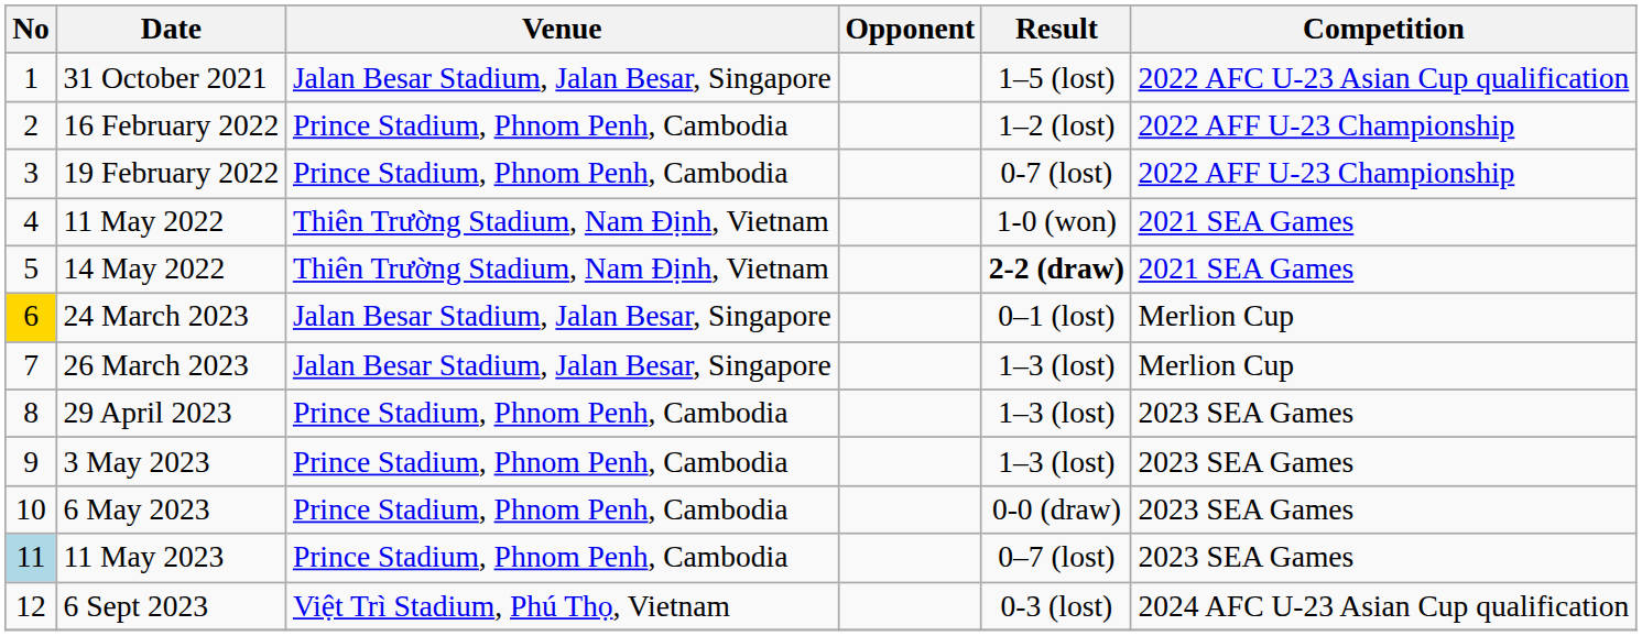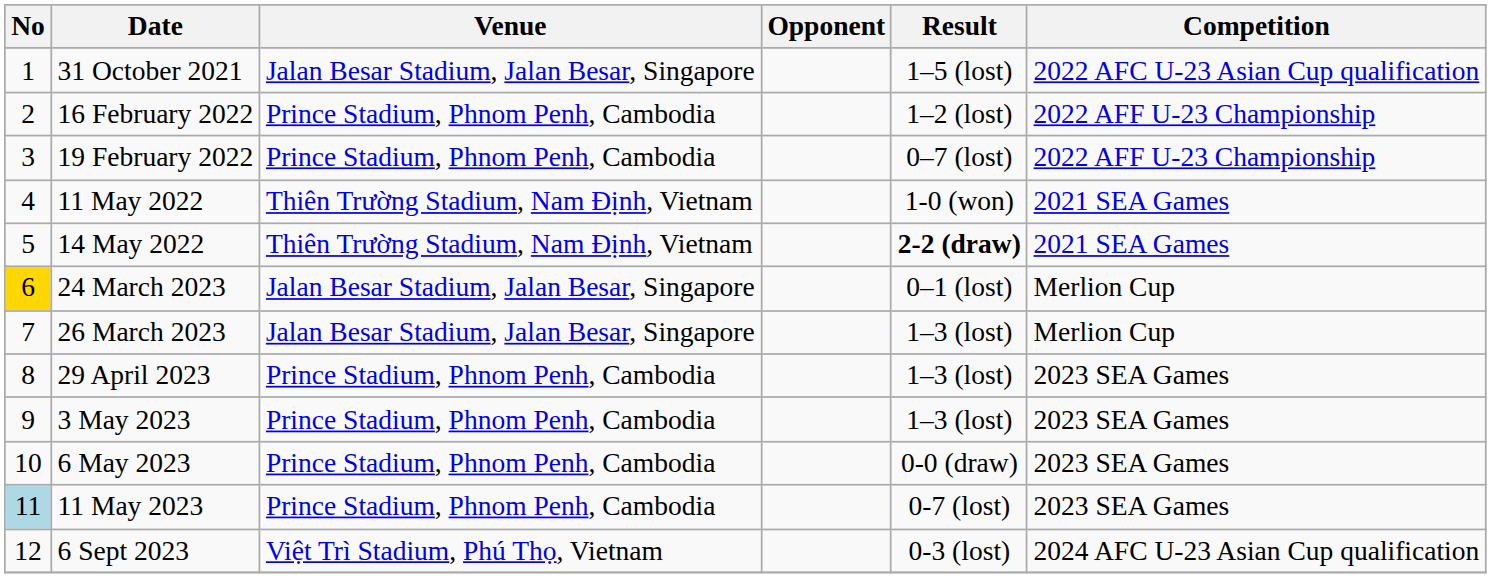 <table class="wikitable">
 <tr>
 <th>No</th>
 <th>Date</th>
 <th>Venue</th>
 <th>Opponent</th>
 <th>Result</th>
 <th>Competition</th>
 </tr>
 <tr>
 <td align=center>1</td>
 <td>31 October 2021</td>
 <td><a href='#'>Jalan Besar Stadium</a>, <a href='#'>Jalan Besar</a>, Singapore</td>
 <td></td>
 <td align=center>1–5 (lost)</td>
 <td><a href='#'>2022 AFC U-23 Asian Cup qualification</a></td>
 </tr>
 <tr>
 <td align=center>2</td>
 <td>16 February 2022</td>
 <td><a href='#'>Prince Stadium</a>, <a href='#'>Phnom Penh</a>, Cambodia</td>
 <td></td>
 <td align=center>1–2 (lost)</td>
 <td><a href='#'>2022 AFF U-23 Championship</a></td>
 </tr>
 <tr>
 <td align=center>3</td>
 <td>19 February 2022</td>
 <td><a href='#'>Prince Stadium</a>, <a href='#'>Phnom Penh</a>, Cambodia</td>
 <td></td>
-<td align=center>0-7 (lost)</td>
+<td align=center>0–7 (lost)</td>
 <td><a href='#'>2022 AFF U-23 Championship</a></td>
 </tr>
 <tr>
 <td align=center>4</td>
 <td>11 May 2022</td>
 <td><a href='#'>Thiên Trường Stadium</a>, <a href='#'>Nam Định</a>, Vietnam</td>
 <td></td>
 <td align=center>1-0 (won)</td>
 <td><a href='#'>2021 SEA Games</a></td>
 </tr>
 <tr>
 <td align=center>5</td>
 <td>14 May 2022</td>
 <td><a href='#'>Thiên Trường Stadium</a>, <a href='#'>Nam Định</a>, Vietnam</td>
 <td></td>
 <td align=center><strong>2-2 (draw)</strong></td>
 <td><a href='#'>2021 SEA Games</a></td>
 </tr>
 <tr>
 <td align=center style="background: gold;">6</td>
 <td>24 March 2023</td>
 <td><a href='#'>Jalan Besar Stadium</a>, <a href='#'>Jalan Besar</a>, Singapore</td>
 <td></td>
 <td align=center>0–1 (lost)</td>
 <td>Merlion Cup</td>
 </tr>
 <tr>
 <td align=center>7</td>
 <td>26 March 2023</td>
 <td><a href='#'>Jalan Besar Stadium</a>, <a href='#'>Jalan Besar</a>, Singapore</td>
 <td></td>
 <td align=center>1–3 (lost)</td>
 <td>Merlion Cup</td>
 </tr>
 <tr>
 <td align=center>8</td>
 <td>29 April 2023</td>
 <td><a href='#'>Prince Stadium</a>, <a href='#'>Phnom Penh</a>, Cambodia</td>
 <td></td>
 <td align=center>1–3 (lost)</td>
 <td>2023 SEA Games</td>
 </tr>
 <tr>
 <td align=center>9</td>
 <td>3 May 2023</td>
 <td><a href='#'>Prince Stadium</a>, <a href='#'>Phnom Penh</a>, Cambodia</td>
 <td></td>
 <td align=center>1–3 (lost)</td>
 <td>2023 SEA Games</td>
 </tr>
 <tr>
 <td align=center>10</td>
 <td>6 May 2023</td>
 <td><a href='#'>Prince Stadium</a>, <a href='#'>Phnom Penh</a>, Cambodia</td>
 <td></td>
 <td align=center>0-0 (draw)</td>
 <td>2023 SEA Games</td>
 </tr>
 <tr>
 <td align=center style="background: lightblue;">11</td>
 <td>11 May 2023</td>
 <td><a href='#'>Prince Stadium</a>, <a href='#'>Phnom Penh</a>, Cambodia</td>
 <td></td>
-<td align=center>0–7 (lost)</td>
+<td align=center>0-7 (lost)</td>
 <td>2023 SEA Games</td>
 </tr>
 <tr>
 <td align=center>12</td>
 <td>6 Sept 2023</td>
 <td><a href='#'>Việt Trì Stadium</a>, <a href='#'>Phú Thọ</a>, Vietnam</td>
 <td></td>
 <td align=center>0-3 (lost)</td>
 <td>2024 AFC U-23 Asian Cup qualification</td>
 </tr>
 <tr>
 </tr>
 </table>
